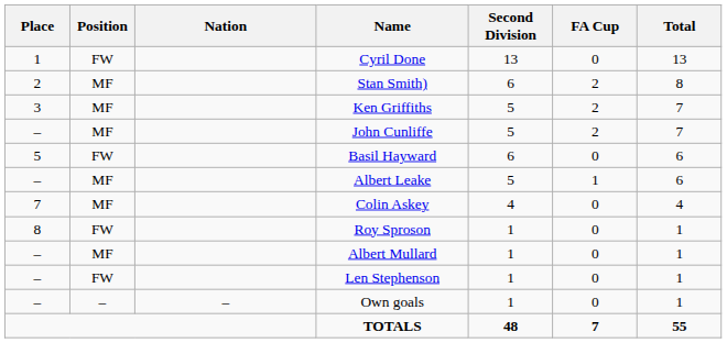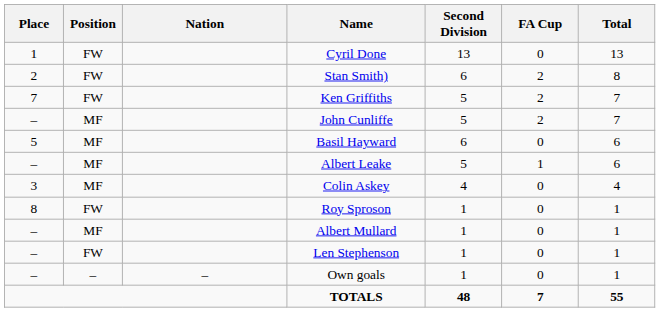 <table class="wikitable" style="font-size: 95%; text-align: center;">
 <tr>
 <th width=60>Place</th>
 <th width=60>Position</th>
 <th width=180>Nation</th>
 <th width=150>Name</th>
 <th width=80>Second Division</th>
 <th width=80>FA Cup</th>
 <th width=80>Total</th>
 </tr>
 <tr>
 <td>1</td>
 <td>FW</td>
 <td></td>
 <td><a href='#'>Cyril Done</a></td>
 <td>13</td>
 <td>0</td>
 <td>13</td>
 </tr>
 <tr>
 <td>2</td>
-<td>MF</td>
+<td>FW</td>
 <td></td>
 <td><a href='#'>Stan Smith)</a></td>
 <td>6</td>
 <td>2</td>
 <td>8</td>
 </tr>
 <tr>
-<td>3</td>
-<td>MF</td>
+<td>7</td>
+<td>FW</td>
 <td></td>
 <td><a href='#'>Ken Griffiths</a></td>
 <td>5</td>
 <td>2</td>
 <td>7</td>
 </tr>
 <tr>
 <td>–</td>
 <td>MF</td>
 <td></td>
 <td><a href='#'>John Cunliffe</a></td>
 <td>5</td>
 <td>2</td>
 <td>7</td>
 </tr>
 <tr>
 <td>5</td>
-<td>FW</td>
+<td>MF</td>
 <td></td>
 <td><a href='#'>Basil Hayward</a></td>
 <td>6</td>
 <td>0</td>
 <td>6</td>
 </tr>
 <tr>
 <td>–</td>
 <td>MF</td>
 <td></td>
 <td><a href='#'>Albert Leake</a></td>
 <td>5</td>
 <td>1</td>
 <td>6</td>
 </tr>
 <tr>
-<td>7</td>
+<td>3</td>
 <td>MF</td>
 <td></td>
 <td><a href='#'>Colin Askey</a></td>
 <td>4</td>
 <td>0</td>
 <td>4</td>
 </tr>
 <tr>
 <td>8</td>
 <td>FW</td>
 <td></td>
 <td><a href='#'>Roy Sproson</a></td>
 <td>1</td>
 <td>0</td>
 <td>1</td>
 </tr>
 <tr>
 <td>–</td>
 <td>MF</td>
 <td></td>
 <td><a href='#'>Albert Mullard</a></td>
 <td>1</td>
 <td>0</td>
 <td>1</td>
 </tr>
 <tr>
 <td>–</td>
 <td>FW</td>
 <td></td>
 <td><a href='#'>Len Stephenson</a></td>
 <td>1</td>
 <td>0</td>
 <td>1</td>
 </tr>
 <tr>
 <td>–</td>
 <td>–</td>
 <td>–</td>
 <td>Own goals</td>
 <td>1</td>
 <td>0</td>
 <td>1</td>
 </tr>
 <tr>
 <td colspan="3"></td>
 <td><strong>TOTALS</strong></td>
 <td><strong>48</strong></td>
 <td><strong>7</strong></td>
 <td><strong>55</strong></td>
 </tr>
 </table>
